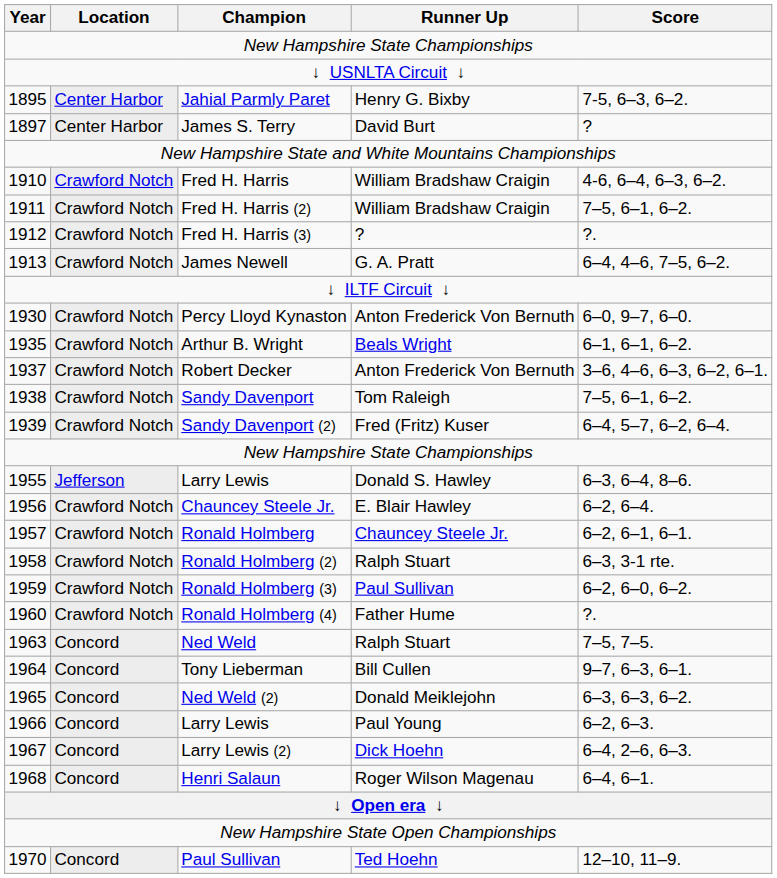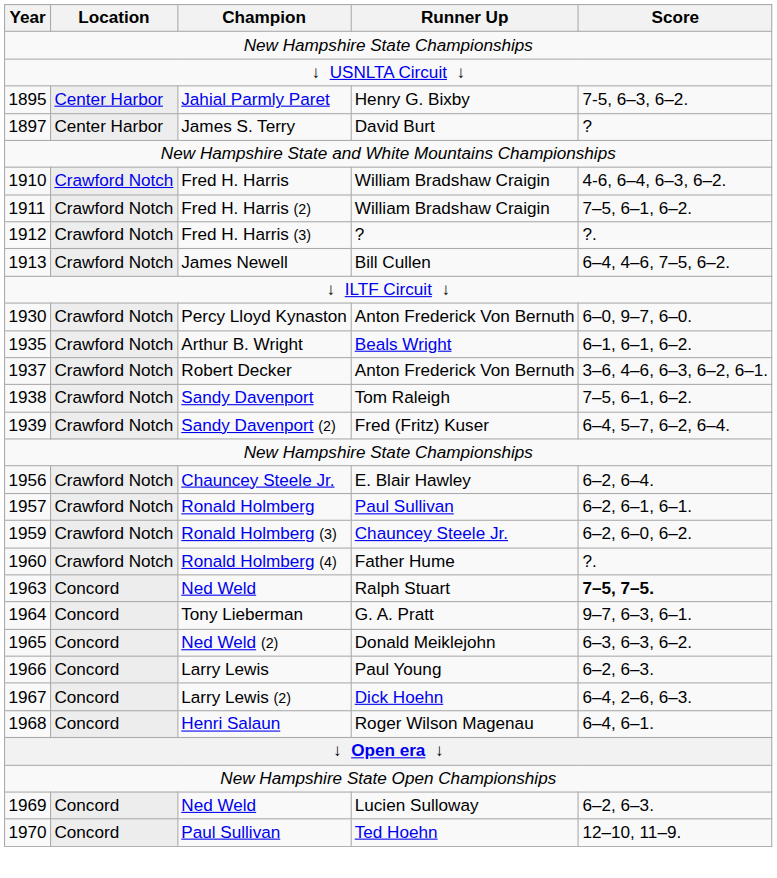 <table class="wikitable sortable">
 <tr>
 <th>Year</th>
 <th>Location</th>
 <th>Champion</th>
 <th>Runner Up</th>
 <th>Score</th>
 </tr>
 <tr>
 <td colspan=5 align=center><em>New Hampshire State Championships</em></td>
 </tr>
 <tr>
 <td colspan=5 align=center>↓  <a href='#'>USNLTA Circuit</a>  ↓</td>
 </tr>
 <tr>
 <td>1895</td>
 <td style="background:#ededed"><a href='#'>Center Harbor</a></td>
 <td> <a href='#'>Jahial Parmly Paret</a></td>
 <td> Henry G. Bixby</td>
 <td>7-5, 6–3, 6–2.</td>
 </tr>
 <tr>
 <td>1897</td>
 <td style="background:#ededed">Center Harbor</td>
 <td> James S. Terry</td>
 <td> David Burt</td>
 <td>?</td>
 </tr>
 <tr>
 <td colspan=5 align=center><em>New Hampshire State and White Mountains Championships</em></td>
 </tr>
 <tr>
 <td>1910</td>
 <td style="background:#ededed"><a href='#'>Crawford Notch</a></td>
 <td> Fred H. Harris</td>
 <td> William Bradshaw Craigin</td>
 <td>4-6, 6–4, 6–3, 6–2.</td>
 </tr>
 <tr>
 <td>1911</td>
 <td style="background:#ededed">Crawford Notch</td>
 <td> Fred H. Harris <small>(2)</small></td>
 <td> William Bradshaw Craigin</td>
 <td>7–5, 6–1, 6–2.</td>
 </tr>
 <tr>
 <td>1912</td>
 <td style="background:#ededed">Crawford Notch</td>
 <td> Fred H. Harris <small>(3)</small></td>
 <td> ?</td>
 <td>?.</td>
 </tr>
 <tr>
 <td>1913</td>
 <td style="background:#ededed">Crawford Notch</td>
 <td> James Newell</td>
-<td> G. A. Pratt</td>
+<td> Bill Cullen</td>
 <td>6–4, 4–6, 7–5, 6–2.</td>
 </tr>
 <tr>
 <td colspan=5 align=center>↓  <a href='#'>ILTF Circuit</a>  ↓</td>
 </tr>
 <tr>
 <td>1930</td>
 <td style="background:#ededed">Crawford Notch</td>
 <td> Percy Lloyd Kynaston</td>
 <td> Anton Frederick Von Bernuth</td>
 <td>6–0, 9–7, 6–0.</td>
 </tr>
 <tr>
 <td>1935</td>
 <td style="background:#ededed">Crawford Notch</td>
 <td> Arthur B. Wright</td>
 <td> <a href='#'>Beals Wright</a></td>
 <td>6–1, 6–1, 6–2.</td>
 </tr>
 <tr>
 <td>1937</td>
 <td style="background:#ededed">Crawford Notch</td>
 <td> Robert Decker</td>
 <td> Anton Frederick Von Bernuth</td>
 <td>3–6, 4–6, 6–3, 6–2, 6–1.</td>
 </tr>
 <tr>
 <td>1938</td>
 <td style="background:#ededed">Crawford Notch</td>
 <td> <a href='#'>Sandy Davenport</a></td>
 <td> Tom Raleigh</td>
 <td>7–5, 6–1, 6–2.</td>
 </tr>
 <tr>
 <td>1939</td>
 <td style="background:#ededed">Crawford Notch</td>
 <td> <a href='#'>Sandy Davenport</a> <small>(2)</small></td>
 <td> Fred (Fritz) Kuser</td>
 <td>6–4, 5–7, 6–2, 6–4.</td>
 </tr>
 <tr>
 <td colspan=5 align=center><em>New Hampshire State Championships</em></td>
 </tr>
 <tr>
-<td>1955</td>
-<td style="background:#ededed"><a href='#'>Jefferson</a></td>
-<td> Larry Lewis</td>
-<td> Donald S. Hawley</td>
-<td>6–3, 6–4, 8–6.</td>
-</tr>
-<tr>
 <td>1956</td>
 <td style="background:#ededed">Crawford Notch</td>
 <td> <a href='#'>Chauncey Steele Jr.</a></td>
 <td> E. Blair Hawley</td>
 <td>6–2, 6–4.</td>
 </tr>
 <tr>
 <td>1957</td>
 <td style="background:#ededed">Crawford Notch</td>
 <td> <a href='#'>Ronald Holmberg</a></td>
-<td> <a href='#'>Chauncey Steele Jr.</a></td>
+<td> <a href='#'>Paul Sullivan</a></td>
 <td>6–2, 6–1, 6–1.</td>
-</tr>
-<tr>
-<td>1958</td>
-<td style="background:#ededed">Crawford Notch</td>
-<td> <a href='#'>Ronald Holmberg</a> <small>(2)</small></td>
-<td> Ralph Stuart</td>
-<td>6–3, 3-1 rte.</td>
 </tr>
 <tr>
 <td>1959</td>
 <td style="background:#ededed">Crawford Notch</td>
 <td> <a href='#'>Ronald Holmberg</a> <small>(3)</small></td>
-<td> <a href='#'>Paul Sullivan</a></td>
+<td> <a href='#'>Chauncey Steele Jr.</a></td>
 <td>6–2, 6–0, 6–2.</td>
 </tr>
 <tr>
 <td>1960</td>
 <td style="background:#ededed">Crawford Notch</td>
 <td> <a href='#'>Ronald Holmberg</a> <small>(4)</small></td>
 <td> Father Hume</td>
 <td>?.</td>
 </tr>
 <tr>
 <td>1963</td>
 <td style="background:#ededed">Concord</td>
 <td> <a href='#'>Ned Weld</a></td>
 <td> Ralph Stuart</td>
-<td>7–5, 7–5.</td>
+<td><strong>7–5, 7–5.</strong></td>
 </tr>
 <tr>
 <td>1964</td>
 <td style="background:#ededed">Concord</td>
 <td> Tony Lieberman</td>
-<td> Bill Cullen</td>
+<td> G. A. Pratt</td>
 <td>9–7, 6–3, 6–1.</td>
 </tr>
 <tr>
 <td>1965</td>
 <td style="background:#ededed">Concord</td>
 <td> <a href='#'>Ned Weld</a> <small>(2)</small></td>
 <td> Donald Meiklejohn</td>
 <td>6–3, 6–3, 6–2.</td>
 </tr>
 <tr>
 <td>1966</td>
 <td style="background:#ededed">Concord</td>
 <td> Larry Lewis</td>
 <td> Paul Young</td>
 <td>6–2, 6–3.</td>
 </tr>
 <tr>
 <td>1967</td>
 <td style="background:#ededed">Concord</td>
 <td> Larry Lewis <small>(2)</small></td>
 <td> <a href='#'>Dick Hoehn</a></td>
 <td>6–4, 2–6, 6–3.</td>
 </tr>
 <tr>
 <td>1968</td>
 <td style="background:#ededed">Concord</td>
 <td> <a href='#'>Henri Salaun</a></td>
 <td> Roger Wilson Magenau</td>
 <td>6–4, 6–1.</td>
 </tr>
 <tr>
 <th colspan=5 align=center>↓  <a href='#'>Open era</a>  ↓</th>
 </tr>
 <tr>
 <td colspan=5 align=center><em>New Hampshire State Open Championships</em></td>
 </tr>
 <tr>
+<td>1969</td>
+<td style="background:#ededed">Concord</td>
+<td> <a href='#'>Ned Weld</a></td>
+<td> Lucien Sulloway</td>
+<td>6–2, 6–3.</td>
+</tr>
+<tr>
 <td>1970</td>
 <td style="background:#ededed">Concord</td>
 <td> <a href='#'>Paul Sullivan</a></td>
 <td> <a href='#'>Ted Hoehn</a></td>
 <td>12–10, 11–9.</td>
 </tr>
 </table>
